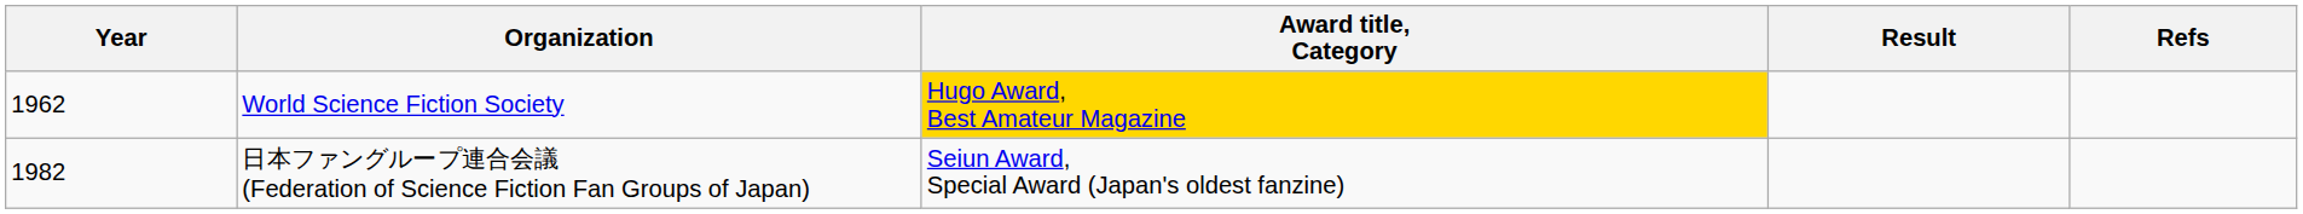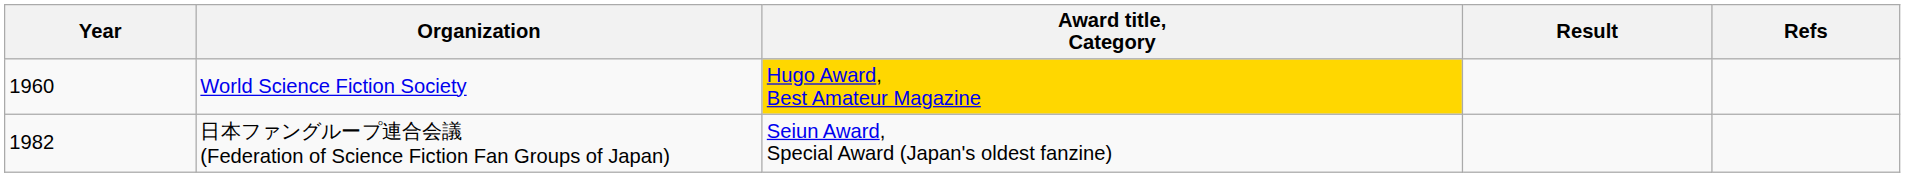 <table class="wikitable" style="width:95%;" cellpadding="5">
 <tr>
 <th scope="col" style="width:30px;">Year</th>
 <th scope="col" style="width:120px;">Organization</th>
 <th scope="col" style="width:150px;">Award title,<br>Category</th>
 <th scope="col" style="width:10px;">Result</th>
 <th scope="col" style="width:10px;">Refs<br></th>
 </tr>
 <tr>
-<td>1962</td>
+<td>1960</td>
 <td><a href='#'>World Science Fiction Society</a></td>
 <td style="background: gold;"><a href='#'>Hugo Award</a>,<br><a href='#'>Best Amateur Magazine</a></td>
 <td></td>
 <td></td>
 </tr>
 <tr>
 <td>1982</td>
 <td>日本ファングループ連合会議<br>(Federation of Science Fiction Fan Groups of Japan)</td>
 <td><a href='#'>Seiun Award</a>,<br>Special Award (Japan's oldest fanzine)</td>
 <td></td>
 <td></td>
 </tr>
 </table>
